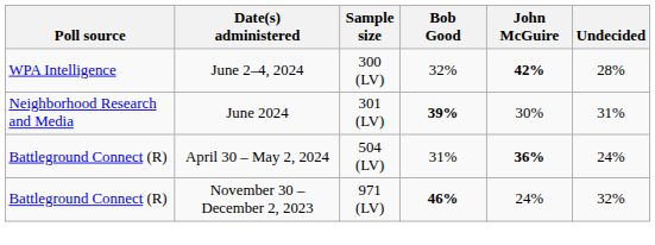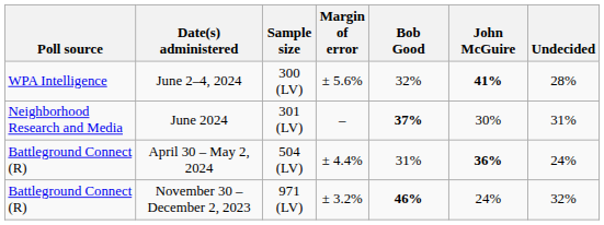 <table class="wikitable" style="font-size:90%;text-align:center;">
 <tr style="vertical-align:bottom">
 <th>Poll source</th>
 <th>Date(s)<br>administered</th>
 <th>Sample<br>size</th>
+<th>Margin<br>of error</th>
 <th style="width:75px;">Bob<br>Good</th>
 <th style="width:75px;">John<br>McGuire</th>
 <th>Undecided</th>
 </tr>
 <tr>
 <td style="text-align:left;"><a href='#'>WPA Intelligence</a></td>
 <td>June 2–4, 2024</td>
 <td>300 (LV)</td>
+<td>± 5.6%</td>
 <td>32%</td>
-<td><strong>42%</strong></td>
+<td><strong>41%</strong></td>
 <td>28%</td>
 </tr>
 <tr>
 <td style="text-align:left;"><a href='#'>Neighborhood Research and Media</a></td>
 <td>June 2024</td>
 <td>301 (LV)</td>
-<td><strong>39%</strong></td>
+<td>–</td>
+<td><strong>37%</strong></td>
 <td>30%</td>
 <td>31%</td>
 </tr>
 <tr>
 <td style="text-align:left;"><a href='#'>Battleground Connect</a> (R)</td>
 <td>April 30 – May 2, 2024</td>
 <td>504 (LV)</td>
+<td>± 4.4%</td>
 <td>31%</td>
 <td><strong>36%</strong></td>
 <td>24%</td>
 </tr>
 <tr>
 <td style="text-align:left;"><a href='#'>Battleground Connect</a> (R)</td>
 <td>November 30 – December 2, 2023</td>
 <td>971 (LV)</td>
+<td>± 3.2%</td>
 <td><strong>46%</strong></td>
 <td>24%</td>
 <td>32%</td>
 </tr>
 </table>
